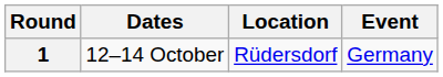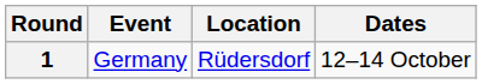 <table class="wikitable" style="font-size: 90%">
 <tr>
 <th>Round</th>
+<th>Event</th>
+<th>Location</th>
 <th>Dates</th>
-<th>Location</th>
-<th>Event</th>
 </tr>
 <tr>
 <th>1</th>
+<td> <a href='#'>Germany</a></td>
+<td><a href='#'>Rüdersdorf</a></td>
 <td>12–14 October</td>
-<td><a href='#'>Rüdersdorf</a></td>
-<td> <a href='#'>Germany</a></td>
 </tr>
 </table>
